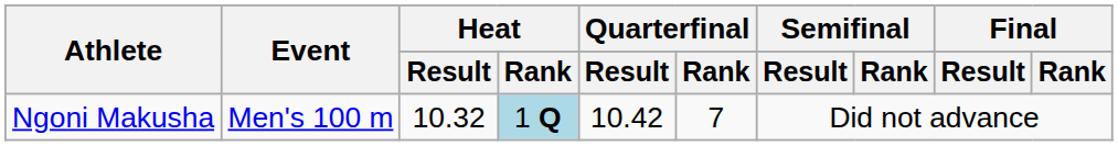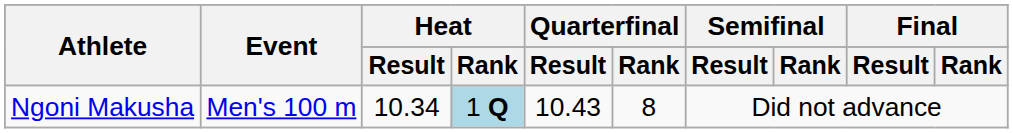 <table class="wikitable" style="font-size:90%">
 <tr>
 <th rowspan="2">Athlete</th>
 <th rowspan="2">Event</th>
 <th colspan="2">Heat</th>
 <th colspan="2">Quarterfinal</th>
 <th colspan="2">Semifinal</th>
 <th colspan="2">Final</th>
 </tr>
 <tr style="font-size:95%">
 <th>Result</th>
 <th>Rank</th>
 <th>Result</th>
 <th>Rank</th>
 <th>Result</th>
 <th>Rank</th>
 <th>Result</th>
 <th>Rank</th>
 </tr>
 <tr align=center>
 <td align=left><a href='#'>Ngoni Makusha</a></td>
 <td align=left><a href='#'>Men's 100 m</a></td>
-<td>10.32</td>
+<td>10.34</td>
 <td style="background: lightblue;">1 <strong>Q</strong></td>
-<td>10.42</td>
-<td>7</td>
+<td>10.43</td>
+<td>8</td>
 <td colspan="4">Did not advance</td>
 </tr>
 </table>
